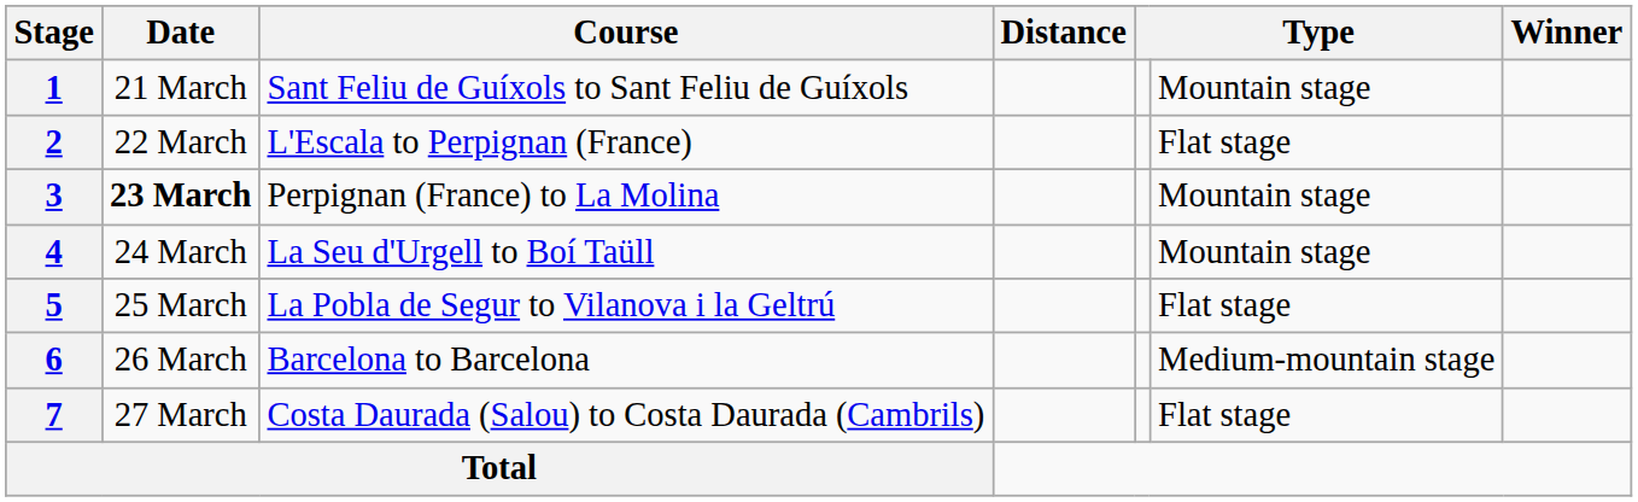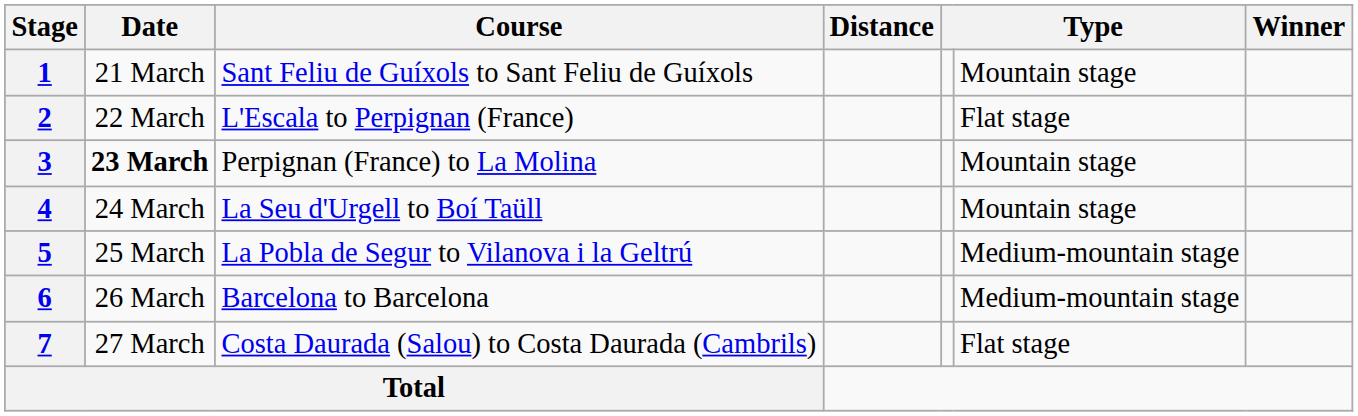 <table class="wikitable">
 <tr>
 <th scope="col">Stage</th>
 <th scope="col">Date</th>
 <th scope="col">Course</th>
 <th scope="col">Distance</th>
 <th scope="col" colspan="2">Type</th>
 <th scope="col">Winner</th>
 </tr>
 <tr>
 <th scope="row"><a href='#'>1</a></th>
 <td style="text-align:center;">21 March</td>
 <td><a href='#'>Sant Feliu de Guíxols</a> to Sant Feliu de Guíxols</td>
 <td style="text-align:center;"></td>
 <td></td>
 <td>Mountain stage</td>
 <td></td>
 </tr>
 <tr>
 <th scope="row"><a href='#'>2</a></th>
 <td style="text-align:center;">22 March</td>
 <td><a href='#'>L'Escala</a> to <a href='#'>Perpignan</a> (France)</td>
 <td style="text-align:center;"></td>
 <td></td>
 <td>Flat stage</td>
 <td></td>
 </tr>
 <tr>
 <th scope="row"><a href='#'>3</a></th>
 <td style="text-align:center;"><strong>23 March</strong></td>
 <td>Perpignan (France) to <a href='#'>La Molina</a></td>
 <td style="text-align:center;"></td>
 <td></td>
 <td>Mountain stage</td>
 <td></td>
 </tr>
 <tr>
 <th scope="row"><a href='#'>4</a></th>
 <td style="text-align:center;">24 March</td>
 <td><a href='#'>La Seu d'Urgell</a> to <a href='#'>Boí Taüll</a></td>
 <td style="text-align:center;"></td>
 <td></td>
 <td>Mountain stage</td>
 <td></td>
 </tr>
 <tr>
 <th scope="row"><a href='#'>5</a></th>
 <td style="text-align:center;">25 March</td>
 <td><a href='#'>La Pobla de Segur</a> to <a href='#'>Vilanova i la Geltrú</a></td>
 <td style="text-align:center;"></td>
 <td></td>
-<td>Flat stage</td>
+<td>Medium-mountain stage</td>
 <td></td>
 </tr>
 <tr>
 <th scope="row"><a href='#'>6</a></th>
 <td style="text-align:center;">26 March</td>
 <td><a href='#'>Barcelona</a> to Barcelona</td>
 <td style="text-align:center;"></td>
 <td></td>
 <td>Medium-mountain stage</td>
 <td></td>
 </tr>
 <tr>
 <th scope="row"><a href='#'>7</a></th>
 <td style="text-align:center;">27 March</td>
 <td><a href='#'>Costa Daurada</a> (<a href='#'>Salou</a>) to Costa Daurada (<a href='#'>Cambrils</a>)</td>
 <td style="text-align:center;"></td>
 <td></td>
 <td>Flat stage</td>
 <td></td>
 </tr>
 <tr>
 <th colspan="3">Total</th>
 <td colspan="4" align="center"></td>
 </tr>
 </table>
